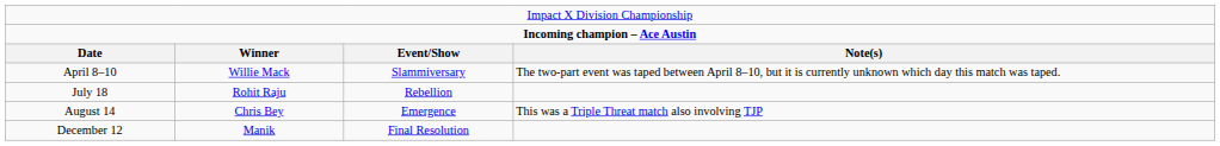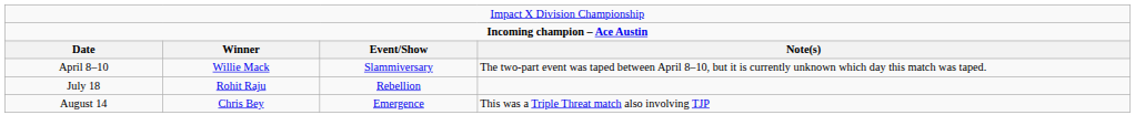 <table class="wikitable" style="text-align:center; width:100%;">
 <tr>
 <td colspan="4" style="text-align: center;"><a href='#'>Impact X Division Championship</a></td>
 </tr>
 <tr>
 <td colspan="4" style="text-align: center;"><strong>Incoming champion – <a href='#'>Ace Austin</a></strong></td>
 </tr>
 <tr>
 <th width=14%>Date</th>
 <th width=14%>Winner</th>
 <th width=14%>Event/Show</th>
 <th width=58%>Note(s)</th>
 </tr>
 <tr>
 <td>April 8–10<br></td>
 <td><a href='#'>Willie Mack</a></td>
 <td><a href='#'>Slammiversary</a></td>
 <td style="text-align: left;">The two-part event was taped between April 8–10, but it is currently unknown which day this match was taped.</td>
 </tr>
 <tr>
 <td>July 18</td>
 <td><a href='#'>Rohit Raju</a></td>
 <td><a href='#'>Rebellion</a><br></td>
 <td></td>
 </tr>
 <tr>
 <td>August 14<br></td>
 <td><a href='#'>Chris Bey</a></td>
 <td><a href='#'>Emergence<br></a></td>
 <td style="text-align: left;">This was a <a href='#'>Triple Threat match</a> also involving <a href='#'>TJP</a></td>
 </tr>
-<tr>
-<td>December 12</td>
-<td><a href='#'>Manik</a></td>
-<td><a href='#'>Final Resolution</a></td>
-<td></td>
-</tr>
 </table>
